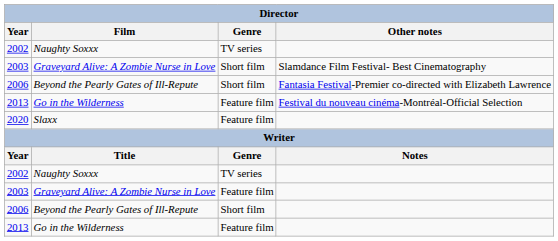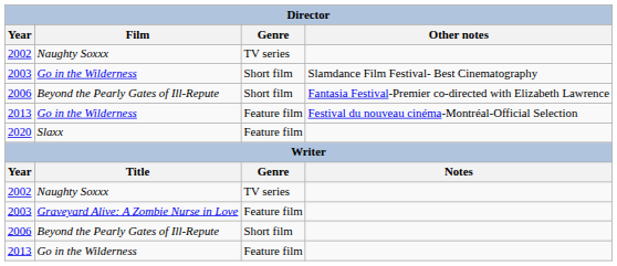 <table class="wikitable" style="font-size: 90%;">
 <tr>
 <th colspan="4" style="background: LightSteelBlue;">Director</th>
 </tr>
 <tr>
 <th>Year</th>
 <th>Film</th>
 <th>Genre</th>
 <th>Other notes</th>
 </tr>
 <tr>
 <td><a href='#'>2002</a></td>
 <td><em>Naughty Soxxx</em></td>
 <td>TV series</td>
 <td></td>
 </tr>
 <tr>
 <td><a href='#'>2003</a></td>
-<td><em><a href='#'>Graveyard Alive: A Zombie Nurse in Love</a></em></td>
+<td><em><a href='#'>Go in the Wilderness</a></em></td>
 <td>Short film</td>
 <td>Slamdance Film Festival- Best Cinematography</td>
 </tr>
 <tr>
 <td><a href='#'>2006</a></td>
 <td><em>Beyond the Pearly Gates of Ill-Repute</em></td>
 <td>Short film</td>
 <td><a href='#'>Fantasia Festival</a>-Premier co-directed with Elizabeth Lawrence</td>
 </tr>
 <tr>
 <td><a href='#'>2013</a></td>
 <td><em><a href='#'>Go in the Wilderness</a></em></td>
 <td>Feature film</td>
 <td><a href='#'>Festival du nouveau cinéma</a>-Montréal-Official Selection</td>
 </tr>
 <tr>
 <td><a href='#'>2020</a></td>
 <td><em>Slaxx</em></td>
 <td>Feature film</td>
 <td></td>
 </tr>
 <tr>
 <th colspan="4" style="background: LightSteelBlue;">Writer</th>
 </tr>
 <tr>
 <th>Year</th>
 <th>Title</th>
 <th>Genre</th>
 <th>Notes</th>
 </tr>
 <tr>
 <td><a href='#'>2002</a></td>
 <td><em>Naughty Soxxx</em></td>
 <td>TV series</td>
 <td></td>
 </tr>
 <tr>
 <td><a href='#'>2003</a></td>
 <td><em><a href='#'>Graveyard Alive: A Zombie Nurse in Love</a></em></td>
 <td>Feature film</td>
 <td></td>
 </tr>
 <tr>
 <td><a href='#'>2006</a></td>
 <td><em>Beyond the Pearly Gates of Ill-Repute</em></td>
 <td>Short film</td>
 <td></td>
 </tr>
 <tr>
 <td><a href='#'>2013</a></td>
 <td><em>Go in the Wilderness</em></td>
 <td>Feature film</td>
 </tr>
 </table>
